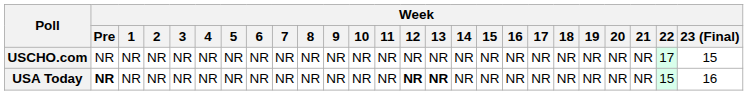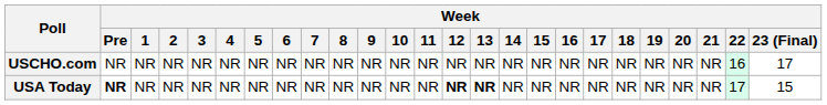 <table class="wikitable" style="white-space:nowrap;">
 <tr>
 <th scope="col" width="100" rowspan="2">Poll</th>
 <th colspan="25">Week</th>
 </tr>
 <tr>
 <th scope="col" width="30">Pre</th>
 <th scope="col" width="30">1</th>
 <th scope="col" width="30">2</th>
 <th scope="col" width="30">3</th>
 <th scope="col" width="30">4</th>
 <th scope="col" width="30">5</th>
 <th scope="col" width="30">6</th>
 <th scope="col" width="30">7</th>
 <th scope="col" width="30">8</th>
 <th scope="col" width="30">9</th>
 <th scope="col" width="30">10</th>
 <th scope="col" width="30">11</th>
 <th scope="col" width="30">12</th>
 <th scope="col" width="30">13</th>
 <th scope="col" width="30">14</th>
 <th scope="col" width="30">15</th>
 <th scope="col" width="30">16</th>
 <th scope="col" width="30">17</th>
 <th scope="col" width="30">18</th>
 <th scope="col" width="30">19</th>
 <th scope="col" width="30">20</th>
 <th scope="col" width="30">21</th>
 <th scope="col" width="30">22</th>
 <th scope="col" width="30">23 (Final)</th>
 </tr>
 <tr style="text-align:center;">
 <th>USCHO.com</th>
 <td bgcolor=FFFFFF>NR</td>
 <td bgcolor=FFFFFF>NR</td>
 <td bgcolor=FFFFFF>NR</td>
 <td bgcolor=FFFFFF>NR</td>
 <td bgcolor=FFFFFF>NR</td>
 <td bgcolor=FFFFFF>NR</td>
 <td bgcolor=FFFFFF>NR</td>
 <td bgcolor=FFFFFF>NR</td>
 <td bgcolor=FFFFFF>NR</td>
 <td bgcolor=FFFFFF>NR</td>
 <td bgcolor=FFFFFF>NR</td>
 <td bgcolor=FFFFFF>NR</td>
 <td bgcolor=FFFFFF>NR</td>
 <td bgcolor=FFFFFF>NR</td>
 <td bgcolor=FFFFFF>NR</td>
 <td bgcolor=FFFFFF>NR</td>
 <td bgcolor=FFFFFF>NR</td>
 <td bgcolor=FFFFFF>NR</td>
 <td bgcolor=FFFFFF>NR</td>
 <td bgcolor=FFFFFF>NR</td>
 <td bgcolor=FFFFFF>NR</td>
 <td bgcolor=FFFFFF>NR</td>
-<td bgcolor=D8FFEB>17</td>
-<td bgcolor=FFFFFF>15</td>
+<td bgcolor=D8FFEB>16</td>
+<td bgcolor=FFFFFF>17</td>
 </tr>
 <tr style="text-align:center;">
 <th>USA Today</th>
 <td bgcolor=FFFFFF><strong>NR</strong></td>
 <td bgcolor=FFFFFF>NR</td>
 <td bgcolor=FFFFFF>NR</td>
 <td bgcolor=FFFFFF>NR</td>
 <td bgcolor=FFFFFF>NR</td>
 <td bgcolor=FFFFFF>NR</td>
 <td bgcolor=FFFFFF>NR</td>
 <td bgcolor=FFFFFF>NR</td>
 <td bgcolor=FFFFFF>NR</td>
 <td bgcolor=FFFFFF>NR</td>
 <td bgcolor=FFFFFF>NR</td>
 <td bgcolor=FFFFFF>NR</td>
 <td bgcolor=FFFFFF><strong>NR</strong></td>
 <td bgcolor=FFFFFF><strong>NR</strong></td>
 <td bgcolor=FFFFFF>NR</td>
 <td bgcolor=FFFFFF>NR</td>
 <td bgcolor=FFFFFF>NR</td>
 <td bgcolor=FFFFFF>NR</td>
 <td bgcolor=FFFFFF>NR</td>
 <td bgcolor=FFFFFF>NR</td>
 <td bgcolor=FFFFFF>NR</td>
 <td bgcolor=FFFFFF>NR</td>
-<td bgcolor=D8FFEB>15</td>
-<td bgcolor=FFFFFF>16</td>
+<td bgcolor=D8FFEB>17</td>
+<td bgcolor=FFFFFF>15</td>
 </tr>
 </table>
